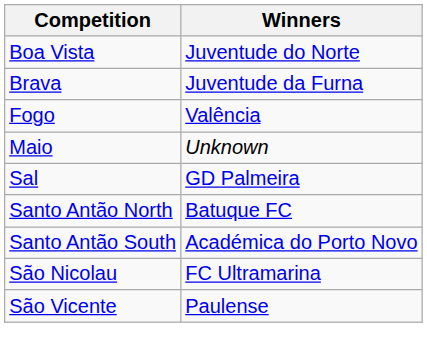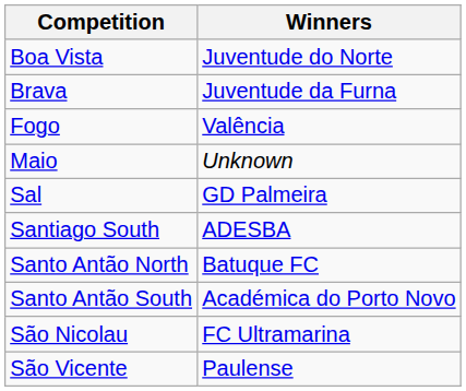 <table class="wikitable">
 <tr>
 <th>Competition</th>
 <th>Winners</th>
 </tr>
 <tr>
 <td><a href='#'>Boa Vista</a></td>
 <td><a href='#'>Juventude do Norte</a></td>
 </tr>
 <tr>
 <td><a href='#'>Brava</a></td>
 <td><a href='#'>Juventude da Furna</a></td>
 </tr>
 <tr>
 <td><a href='#'>Fogo</a></td>
 <td><a href='#'>Valência</a></td>
 </tr>
 <tr>
 <td><a href='#'>Maio</a></td>
 <td><em>Unknown</em></td>
 </tr>
 <tr>
 <td><a href='#'>Sal</a></td>
 <td><a href='#'>GD Palmeira</a></td>
 </tr>
 <tr>
+<td><a href='#'>Santiago South</a></td>
+<td><a href='#'>ADESBA</a></td>
+</tr>
+<tr>
 <td><a href='#'>Santo Antão North</a></td>
 <td><a href='#'>Batuque FC</a></td>
 </tr>
 <tr>
 <td><a href='#'>Santo Antão South</a></td>
 <td><a href='#'>Académica do Porto Novo</a></td>
 </tr>
 <tr>
 <td><a href='#'>São Nicolau</a></td>
 <td><a href='#'>FC Ultramarina</a></td>
 </tr>
 <tr>
 <td><a href='#'>São Vicente</a></td>
 <td><a href='#'>Paulense</a></td>
 </tr>
 </table>
